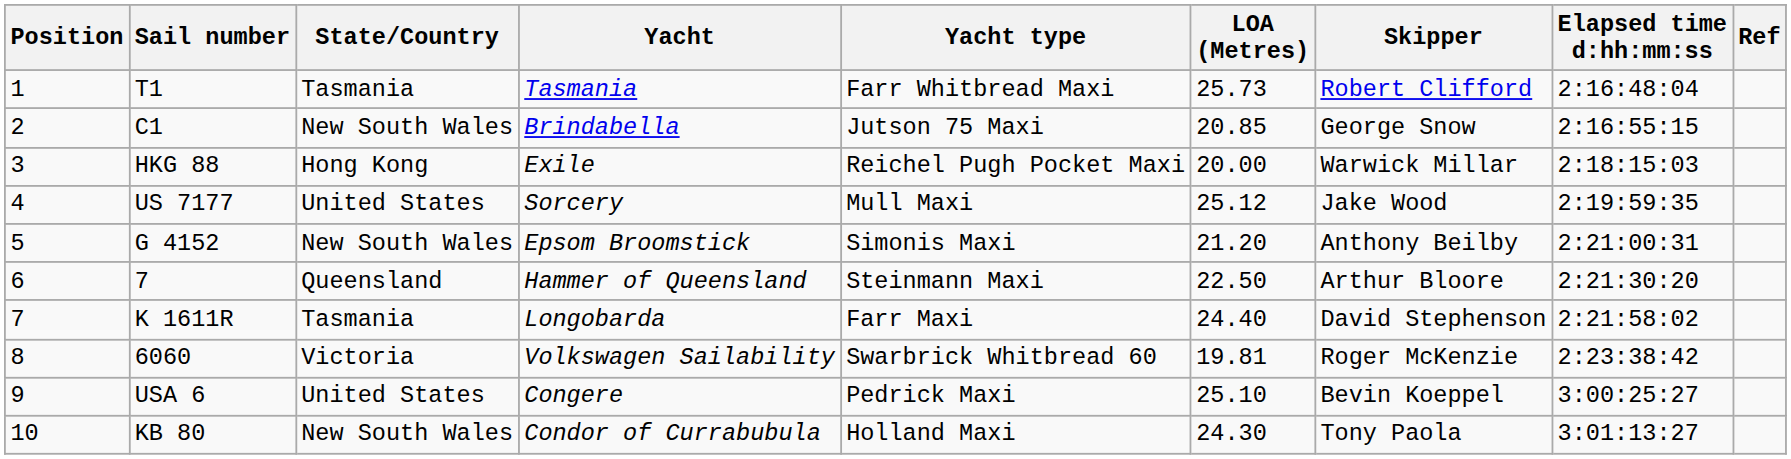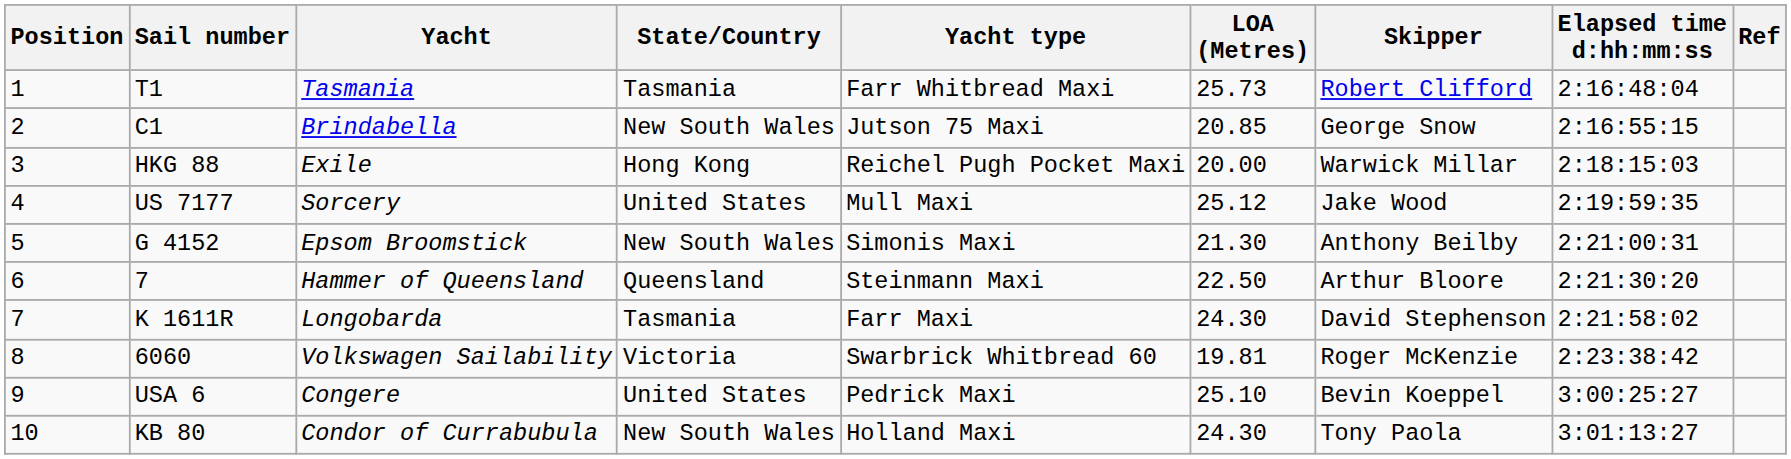 <table class="wikitable">
 <tr>
 <th>Position</th>
 <th>Sail number</th>
+<th>Yacht</th>
 <th>State/Country</th>
-<th>Yacht</th>
 <th>Yacht type</th>
 <th>LOA <br>(Metres)</th>
 <th>Skipper</th>
 <th>Elapsed time <br>d:hh:mm:ss</th>
 <th>Ref</th>
 </tr>
 <tr>
 <td>1</td>
 <td>T1</td>
+<td><em><a href='#'>Tasmania</a></em></td>
 <td> Tasmania</td>
-<td><em><a href='#'>Tasmania</a></em></td>
 <td>Farr Whitbread Maxi</td>
 <td>25.73</td>
 <td><a href='#'>Robert Clifford</a></td>
 <td>2:16:48:04</td>
 <td></td>
 </tr>
 <tr>
 <td>2</td>
 <td>C1</td>
+<td><em><a href='#'>Brindabella</a></em></td>
 <td> New South Wales</td>
-<td><em><a href='#'>Brindabella</a></em></td>
 <td>Jutson 75 Maxi</td>
 <td>20.85</td>
 <td>George Snow</td>
 <td>2:16:55:15</td>
 <td></td>
 </tr>
 <tr>
 <td>3</td>
 <td>HKG 88</td>
+<td><em>Exile</em></td>
 <td> Hong Kong</td>
-<td><em>Exile</em></td>
 <td>Reichel Pugh Pocket Maxi</td>
 <td>20.00</td>
 <td>Warwick Millar</td>
 <td>2:18:15:03</td>
 <td></td>
 </tr>
 <tr>
 <td>4</td>
 <td>US 7177</td>
+<td><em>Sorcery</em></td>
 <td> United States</td>
-<td><em>Sorcery</em></td>
 <td>Mull Maxi</td>
 <td>25.12</td>
 <td>Jake Wood</td>
 <td>2:19:59:35</td>
 <td></td>
 </tr>
 <tr>
 <td>5</td>
 <td>G 4152</td>
+<td><em>Epsom Broomstick</em></td>
 <td> New South Wales</td>
-<td><em>Epsom Broomstick</em></td>
 <td>Simonis Maxi</td>
-<td>21.20</td>
+<td>21.30</td>
 <td>Anthony Beilby</td>
 <td>2:21:00:31</td>
 <td></td>
 </tr>
 <tr>
 <td>6</td>
 <td>7</td>
+<td><em>Hammer of Queensland</em></td>
 <td> Queensland</td>
-<td><em>Hammer of Queensland</em></td>
 <td>Steinmann Maxi</td>
 <td>22.50</td>
 <td>Arthur Bloore</td>
 <td>2:21:30:20</td>
 <td></td>
 </tr>
 <tr>
 <td>7</td>
 <td>K 1611R</td>
+<td><em>Longobarda</em></td>
 <td> Tasmania</td>
-<td><em>Longobarda</em></td>
 <td>Farr Maxi</td>
-<td>24.40</td>
+<td>24.30</td>
 <td>David Stephenson</td>
 <td>2:21:58:02</td>
 <td></td>
 </tr>
 <tr>
 <td>8</td>
 <td>6060</td>
+<td><em>Volkswagen Sailability</em></td>
 <td> Victoria</td>
-<td><em>Volkswagen Sailability</em></td>
 <td>Swarbrick Whitbread 60</td>
 <td>19.81</td>
 <td>Roger McKenzie</td>
 <td>2:23:38:42</td>
 <td></td>
 </tr>
 <tr>
 <td>9</td>
 <td>USA 6</td>
+<td><em>Congere</em></td>
 <td> United States</td>
-<td><em>Congere</em></td>
 <td>Pedrick Maxi</td>
 <td>25.10</td>
 <td>Bevin Koeppel</td>
 <td>3:00:25:27</td>
 <td></td>
 </tr>
 <tr>
 <td>10</td>
 <td>KB 80</td>
+<td><em>Condor of Currabubula</em></td>
 <td> New South Wales</td>
-<td><em>Condor of Currabubula</em></td>
 <td>Holland Maxi</td>
 <td>24.30</td>
 <td>Tony Paola</td>
 <td>3:01:13:27</td>
 <td></td>
 </tr>
 </table>
